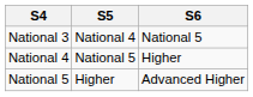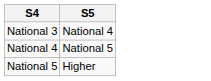 <table class="wikitable">
 <tr>
 <th>S4</th>
 <th>S5</th>
-<th>S6</th>
 </tr>
 <tr>
 <td>National 3</td>
 <td>National 4</td>
-<td>National 5</td>
 </tr>
 <tr>
 <td>National 4</td>
 <td>National 5</td>
-<td>Higher</td>
 </tr>
 <tr>
 <td>National 5</td>
 <td>Higher</td>
-<td>Advanced Higher</td>
 </tr>
 </table>
